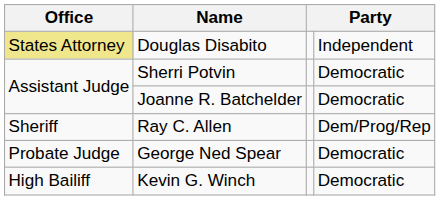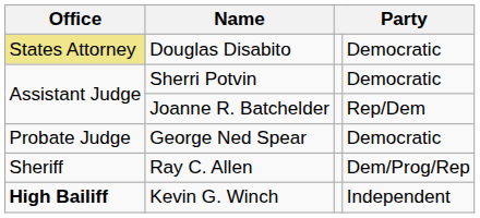 <table class="wikitable sortable">
 <tr>
 <th>Office</th>
 <th>Name</th>
 <th colspan="2">Party</th>
 </tr>
 <tr>
 <td style="background: khaki;">States Attorney</td>
 <td>Douglas Disabito</td>
 <td></td>
-<td>Independent</td>
+<td>Democratic</td>
 </tr>
 <tr>
 <td rowspan=2>Assistant Judge</td>
 <td>Sherri Potvin</td>
 <td></td>
 <td>Democratic</td>
 </tr>
 <tr>
 <td>Joanne R. Batchelder</td>
 <td></td>
+<td>Rep/Dem</td>
+</tr>
+<tr>
+<td>Probate Judge</td>
+<td>George Ned Spear</td>
+<td></td>
 <td>Democratic</td>
 </tr>
 <tr>
 <td>Sheriff</td>
 <td>Ray C. Allen</td>
 <td></td>
 <td>Dem/Prog/Rep</td>
 </tr>
 <tr>
-<td>Probate Judge</td>
-<td>George Ned Spear</td>
-<td></td>
-<td>Democratic</td>
-</tr>
-<tr>
-<td>High Bailiff</td>
+<td><strong>High Bailiff</strong></td>
 <td>Kevin G. Winch</td>
 <td></td>
-<td>Democratic</td>
+<td>Independent</td>
 </tr>
 </table>
